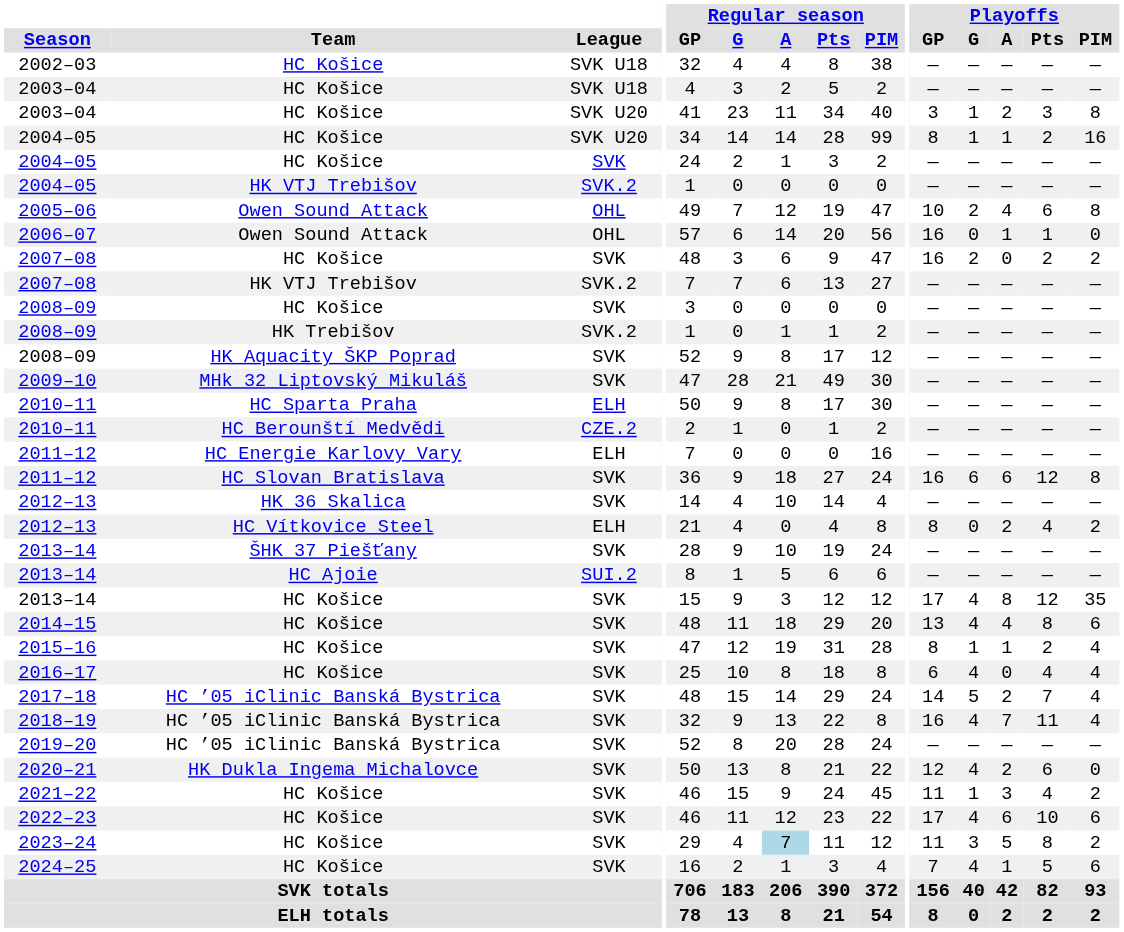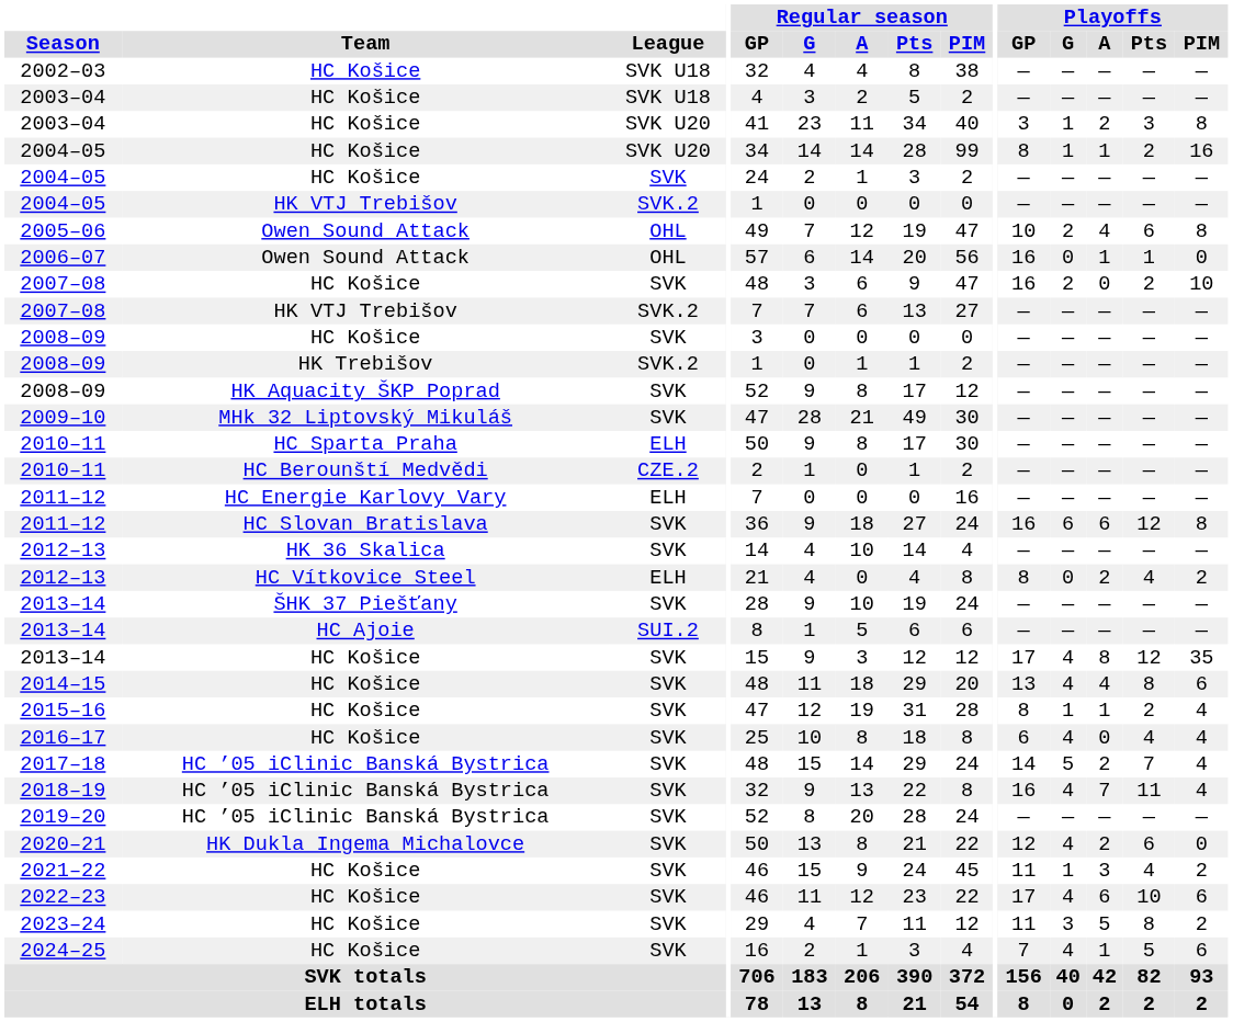 <table border="0" cellpadding="1" cellspacing="0" style="text-align:center; width:60em">
 <tr bgcolor="#e0e0e0">
 <th colspan="3" bgcolor="#ffffff"></th>
 <th rowspan="99" bgcolor="#ffffff"></th>
 <th colspan="5"><a href='#'>Regular season</a></th>
 <th rowspan="99" bgcolor="#ffffff"></th>
 <th colspan="5"><a href='#'>Playoffs</a></th>
 </tr>
 <tr bgcolor="#e0e0e0">
 <th><a href='#'>Season</a></th>
 <th>Team</th>
 <th>League</th>
 <th>GP</th>
 <th><a href='#'>G</a></th>
 <th><a href='#'>A</a></th>
 <th><a href='#'>Pts</a></th>
 <th><a href='#'>PIM</a></th>
 <th>GP</th>
 <th>G</th>
 <th>A</th>
 <th>Pts</th>
 <th>PIM</th>
 </tr>
 <tr>
 <td>2002–03</td>
 <td><a href='#'>HC Košice</a></td>
 <td>SVK U18</td>
 <td>32</td>
 <td>4</td>
 <td>4</td>
 <td>8</td>
 <td>38</td>
 <td>—</td>
 <td>—</td>
 <td>—</td>
 <td>—</td>
 <td>—</td>
 </tr>
 <tr bgcolor="#f0f0f0">
 <td>2003–04</td>
 <td>HC Košice</td>
 <td>SVK U18</td>
 <td>4</td>
 <td>3</td>
 <td>2</td>
 <td>5</td>
 <td>2</td>
 <td>—</td>
 <td>—</td>
 <td>—</td>
 <td>—</td>
 <td>—</td>
 </tr>
 <tr>
 <td>2003–04</td>
 <td>HC Košice</td>
 <td>SVK U20</td>
 <td>41</td>
 <td>23</td>
 <td>11</td>
 <td>34</td>
 <td>40</td>
 <td>3</td>
 <td>1</td>
 <td>2</td>
 <td>3</td>
 <td>8</td>
 </tr>
 <tr bgcolor="#f0f0f0">
 <td>2004–05</td>
 <td>HC Košice</td>
 <td>SVK U20</td>
 <td>34</td>
 <td>14</td>
 <td>14</td>
 <td>28</td>
 <td>99</td>
 <td>8</td>
 <td>1</td>
 <td>1</td>
 <td>2</td>
 <td>16</td>
 </tr>
 <tr>
 <td><a href='#'>2004–05</a></td>
 <td>HC Košice</td>
 <td><a href='#'>SVK</a></td>
 <td>24</td>
 <td>2</td>
 <td>1</td>
 <td>3</td>
 <td>2</td>
 <td>—</td>
 <td>—</td>
 <td>—</td>
 <td>—</td>
 <td>—</td>
 </tr>
 <tr bgcolor="#f0f0f0">
 <td><a href='#'>2004–05</a></td>
 <td><a href='#'>HK VTJ Trebišov</a></td>
 <td><a href='#'>SVK.2</a></td>
 <td>1</td>
 <td>0</td>
 <td>0</td>
 <td>0</td>
 <td>0</td>
 <td>—</td>
 <td>—</td>
 <td>—</td>
 <td>—</td>
 <td>—</td>
 </tr>
 <tr>
 <td><a href='#'>2005–06</a></td>
 <td><a href='#'>Owen Sound Attack</a></td>
 <td><a href='#'>OHL</a></td>
 <td>49</td>
 <td>7</td>
 <td>12</td>
 <td>19</td>
 <td>47</td>
 <td>10</td>
 <td>2</td>
 <td>4</td>
 <td>6</td>
 <td>8</td>
 </tr>
 <tr bgcolor="#f0f0f0">
 <td><a href='#'>2006–07</a></td>
 <td>Owen Sound Attack</td>
 <td>OHL</td>
 <td>57</td>
 <td>6</td>
 <td>14</td>
 <td>20</td>
 <td>56</td>
 <td>16</td>
 <td>0</td>
 <td>1</td>
 <td>1</td>
 <td>0</td>
 </tr>
 <tr>
 <td><a href='#'>2007–08</a></td>
 <td>HC Košice</td>
 <td>SVK</td>
 <td>48</td>
 <td>3</td>
 <td>6</td>
 <td>9</td>
 <td>47</td>
 <td>16</td>
 <td>2</td>
 <td>0</td>
 <td>2</td>
-<td>2</td>
+<td>10</td>
 </tr>
 <tr bgcolor="#f0f0f0">
 <td><a href='#'>2007–08</a></td>
 <td>HK VTJ Trebišov</td>
 <td>SVK.2</td>
 <td>7</td>
 <td>7</td>
 <td>6</td>
 <td>13</td>
 <td>27</td>
 <td>—</td>
 <td>—</td>
 <td>—</td>
 <td>—</td>
 <td>—</td>
 </tr>
 <tr>
 <td><a href='#'>2008–09</a></td>
 <td>HC Košice</td>
 <td>SVK</td>
 <td>3</td>
 <td>0</td>
 <td>0</td>
 <td>0</td>
 <td>0</td>
 <td>—</td>
 <td>—</td>
 <td>—</td>
 <td>—</td>
 <td>—</td>
 </tr>
 <tr bgcolor="#f0f0f0">
 <td><a href='#'>2008–09</a></td>
 <td>HK Trebišov</td>
 <td>SVK.2</td>
 <td>1</td>
 <td>0</td>
 <td>1</td>
 <td>1</td>
 <td>2</td>
 <td>—</td>
 <td>—</td>
 <td>—</td>
 <td>—</td>
 <td>—</td>
 </tr>
 <tr>
 <td>2008–09</td>
 <td><a href='#'>HK Aquacity ŠKP Poprad</a></td>
 <td>SVK</td>
 <td>52</td>
 <td>9</td>
 <td>8</td>
 <td>17</td>
 <td>12</td>
 <td>—</td>
 <td>—</td>
 <td>—</td>
 <td>—</td>
 <td>—</td>
 </tr>
 <tr bgcolor="#f0f0f0">
 <td><a href='#'>2009–10</a></td>
 <td><a href='#'>MHk 32 Liptovský Mikuláš</a></td>
 <td>SVK</td>
 <td>47</td>
 <td>28</td>
 <td>21</td>
 <td>49</td>
 <td>30</td>
 <td>—</td>
 <td>—</td>
 <td>—</td>
 <td>—</td>
 <td>—</td>
 </tr>
 <tr>
 <td><a href='#'>2010–11</a></td>
 <td><a href='#'>HC Sparta Praha</a></td>
 <td><a href='#'>ELH</a></td>
 <td>50</td>
 <td>9</td>
 <td>8</td>
 <td>17</td>
 <td>30</td>
 <td>—</td>
 <td>—</td>
 <td>—</td>
 <td>—</td>
 <td>—</td>
 </tr>
 <tr bgcolor="#f0f0f0">
 <td><a href='#'>2010–11</a></td>
 <td><a href='#'>HC Berounští Medvědi</a></td>
 <td><a href='#'>CZE.2</a></td>
 <td>2</td>
 <td>1</td>
 <td>0</td>
 <td>1</td>
 <td>2</td>
 <td>—</td>
 <td>—</td>
 <td>—</td>
 <td>—</td>
 <td>—</td>
 </tr>
 <tr>
 <td><a href='#'>2011–12</a></td>
 <td><a href='#'>HC Energie Karlovy Vary</a></td>
 <td>ELH</td>
 <td>7</td>
 <td>0</td>
 <td>0</td>
 <td>0</td>
 <td>16</td>
 <td>—</td>
 <td>—</td>
 <td>—</td>
 <td>—</td>
 <td>—</td>
 </tr>
 <tr bgcolor="#f0f0f0">
 <td><a href='#'>2011–12</a></td>
 <td><a href='#'>HC Slovan Bratislava</a></td>
 <td>SVK</td>
 <td>36</td>
 <td>9</td>
 <td>18</td>
 <td>27</td>
 <td>24</td>
 <td>16</td>
 <td>6</td>
 <td>6</td>
 <td>12</td>
 <td>8</td>
 </tr>
 <tr>
 <td><a href='#'>2012–13</a></td>
 <td><a href='#'>HK 36 Skalica</a></td>
 <td>SVK</td>
 <td>14</td>
 <td>4</td>
 <td>10</td>
 <td>14</td>
 <td>4</td>
 <td>—</td>
 <td>—</td>
 <td>—</td>
 <td>—</td>
 <td>—</td>
 </tr>
 <tr bgcolor="#f0f0f0">
 <td><a href='#'>2012–13</a></td>
 <td><a href='#'>HC Vítkovice Steel</a></td>
 <td>ELH</td>
 <td>21</td>
 <td>4</td>
 <td>0</td>
 <td>4</td>
 <td>8</td>
 <td>8</td>
 <td>0</td>
 <td>2</td>
 <td>4</td>
 <td>2</td>
 </tr>
 <tr>
 <td><a href='#'>2013–14</a></td>
 <td><a href='#'>ŠHK 37 Piešťany</a></td>
 <td>SVK</td>
 <td>28</td>
 <td>9</td>
 <td>10</td>
 <td>19</td>
 <td>24</td>
 <td>—</td>
 <td>—</td>
 <td>—</td>
 <td>—</td>
 <td>—</td>
 </tr>
 <tr bgcolor="#f0f0f0">
 <td><a href='#'>2013–14</a></td>
 <td><a href='#'>HC Ajoie</a></td>
 <td><a href='#'>SUI.2</a></td>
 <td>8</td>
 <td>1</td>
 <td>5</td>
 <td>6</td>
 <td>6</td>
 <td>—</td>
 <td>—</td>
 <td>—</td>
 <td>—</td>
 <td>—</td>
 </tr>
 <tr>
 <td>2013–14</td>
 <td>HC Košice</td>
 <td>SVK</td>
 <td>15</td>
 <td>9</td>
 <td>3</td>
 <td>12</td>
 <td>12</td>
 <td>17</td>
 <td>4</td>
 <td>8</td>
 <td>12</td>
 <td>35</td>
 </tr>
 <tr bgcolor="#f0f0f0">
 <td><a href='#'>2014–15</a></td>
 <td>HC Košice</td>
 <td>SVK</td>
 <td>48</td>
 <td>11</td>
 <td>18</td>
 <td>29</td>
 <td>20</td>
 <td>13</td>
 <td>4</td>
 <td>4</td>
 <td>8</td>
 <td>6</td>
 </tr>
 <tr>
 <td><a href='#'>2015–16</a></td>
 <td>HC Košice</td>
 <td>SVK</td>
 <td>47</td>
 <td>12</td>
 <td>19</td>
 <td>31</td>
 <td>28</td>
 <td>8</td>
 <td>1</td>
 <td>1</td>
 <td>2</td>
 <td>4</td>
 </tr>
 <tr bgcolor="#f0f0f0">
 <td><a href='#'>2016–17</a></td>
 <td>HC Košice</td>
 <td>SVK</td>
 <td>25</td>
 <td>10</td>
 <td>8</td>
 <td>18</td>
 <td>8</td>
 <td>6</td>
 <td>4</td>
 <td>0</td>
 <td>4</td>
 <td>4</td>
 </tr>
 <tr>
 <td><a href='#'>2017–18</a></td>
 <td><a href='#'>HC ’05 iClinic Banská Bystrica</a></td>
 <td>SVK</td>
 <td>48</td>
 <td>15</td>
 <td>14</td>
 <td>29</td>
 <td>24</td>
 <td>14</td>
 <td>5</td>
 <td>2</td>
 <td>7</td>
 <td>4</td>
 </tr>
 <tr bgcolor="#f0f0f0">
 <td><a href='#'>2018–19</a></td>
 <td>HC ’05 iClinic Banská Bystrica</td>
 <td>SVK</td>
 <td>32</td>
 <td>9</td>
 <td>13</td>
 <td>22</td>
 <td>8</td>
 <td>16</td>
 <td>4</td>
 <td>7</td>
 <td>11</td>
 <td>4</td>
 </tr>
 <tr>
 <td><a href='#'>2019–20</a></td>
 <td>HC ’05 iClinic Banská Bystrica</td>
 <td>SVK</td>
 <td>52</td>
 <td>8</td>
 <td>20</td>
 <td>28</td>
 <td>24</td>
 <td>—</td>
 <td>—</td>
 <td>—</td>
 <td>—</td>
 <td>—</td>
 </tr>
 <tr bgcolor="#f0f0f0">
 <td><a href='#'>2020–21</a></td>
 <td><a href='#'>HK Dukla Ingema Michalovce</a></td>
 <td>SVK</td>
 <td>50</td>
 <td>13</td>
 <td>8</td>
 <td>21</td>
 <td>22</td>
 <td>12</td>
 <td>4</td>
 <td>2</td>
 <td>6</td>
 <td>0</td>
 </tr>
 <tr>
 <td><a href='#'>2021–22</a></td>
 <td>HC Košice</td>
 <td>SVK</td>
 <td>46</td>
 <td>15</td>
 <td>9</td>
 <td>24</td>
 <td>45</td>
 <td>11</td>
 <td>1</td>
 <td>3</td>
 <td>4</td>
 <td>2</td>
 </tr>
 <tr bgcolor="#f0f0f0">
 <td><a href='#'>2022–23</a></td>
 <td>HC Košice</td>
 <td>SVK</td>
 <td>46</td>
 <td>11</td>
 <td>12</td>
 <td>23</td>
 <td>22</td>
 <td>17</td>
 <td>4</td>
 <td>6</td>
 <td>10</td>
 <td>6</td>
 </tr>
 <tr>
 <td><a href='#'>2023–24</a></td>
 <td>HC Košice</td>
 <td>SVK</td>
 <td>29</td>
 <td>4</td>
-<td style="background: lightblue;">7</td>
+<td>7</td>
 <td>11</td>
 <td>12</td>
 <td>11</td>
 <td>3</td>
 <td>5</td>
 <td>8</td>
 <td>2</td>
 </tr>
 <tr bgcolor="#f0f0f0">
 <td><a href='#'>2024–25</a></td>
 <td>HC Košice</td>
 <td>SVK</td>
 <td>16</td>
 <td>2</td>
 <td>1</td>
 <td>3</td>
 <td>4</td>
 <td>7</td>
 <td>4</td>
 <td>1</td>
 <td>5</td>
 <td>6</td>
 </tr>
 <tr>
 </tr>
 <tr bgcolor="#e0e0e0">
 <th colspan="3">SVK totals</th>
 <th>706</th>
 <th>183</th>
 <th>206</th>
 <th>390</th>
 <th>372</th>
 <th>156</th>
 <th>40</th>
 <th>42</th>
 <th>82</th>
 <th>93</th>
 </tr>
 <tr bgcolor="#e0e0e0">
 <th colspan="3">ELH totals</th>
 <th>78</th>
 <th>13</th>
 <th>8</th>
 <th>21</th>
 <th>54</th>
 <th>8</th>
 <th>0</th>
 <th>2</th>
 <th>2</th>
 <th>2</th>
 </tr>
 </table>
